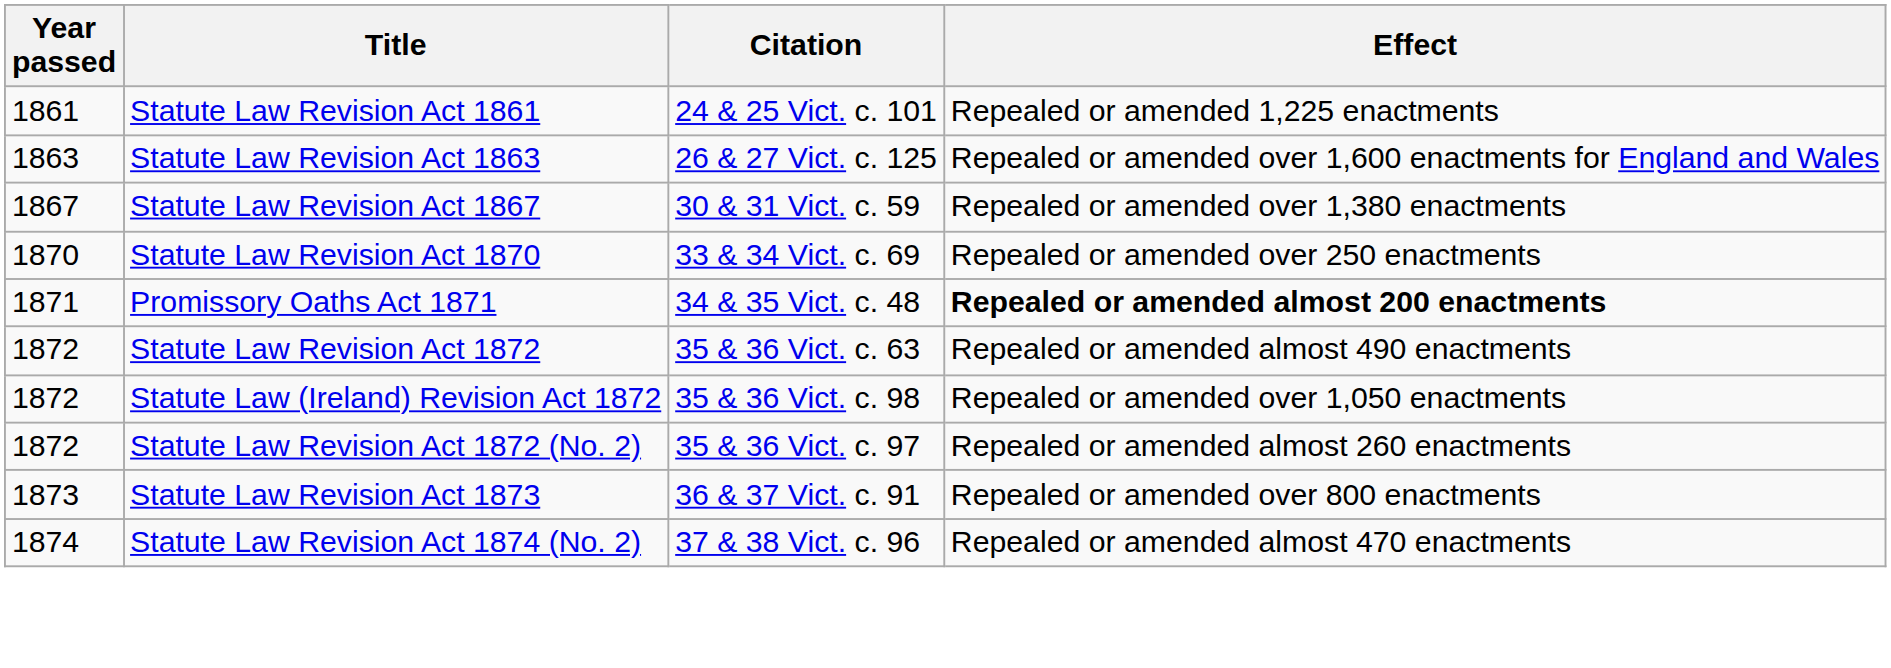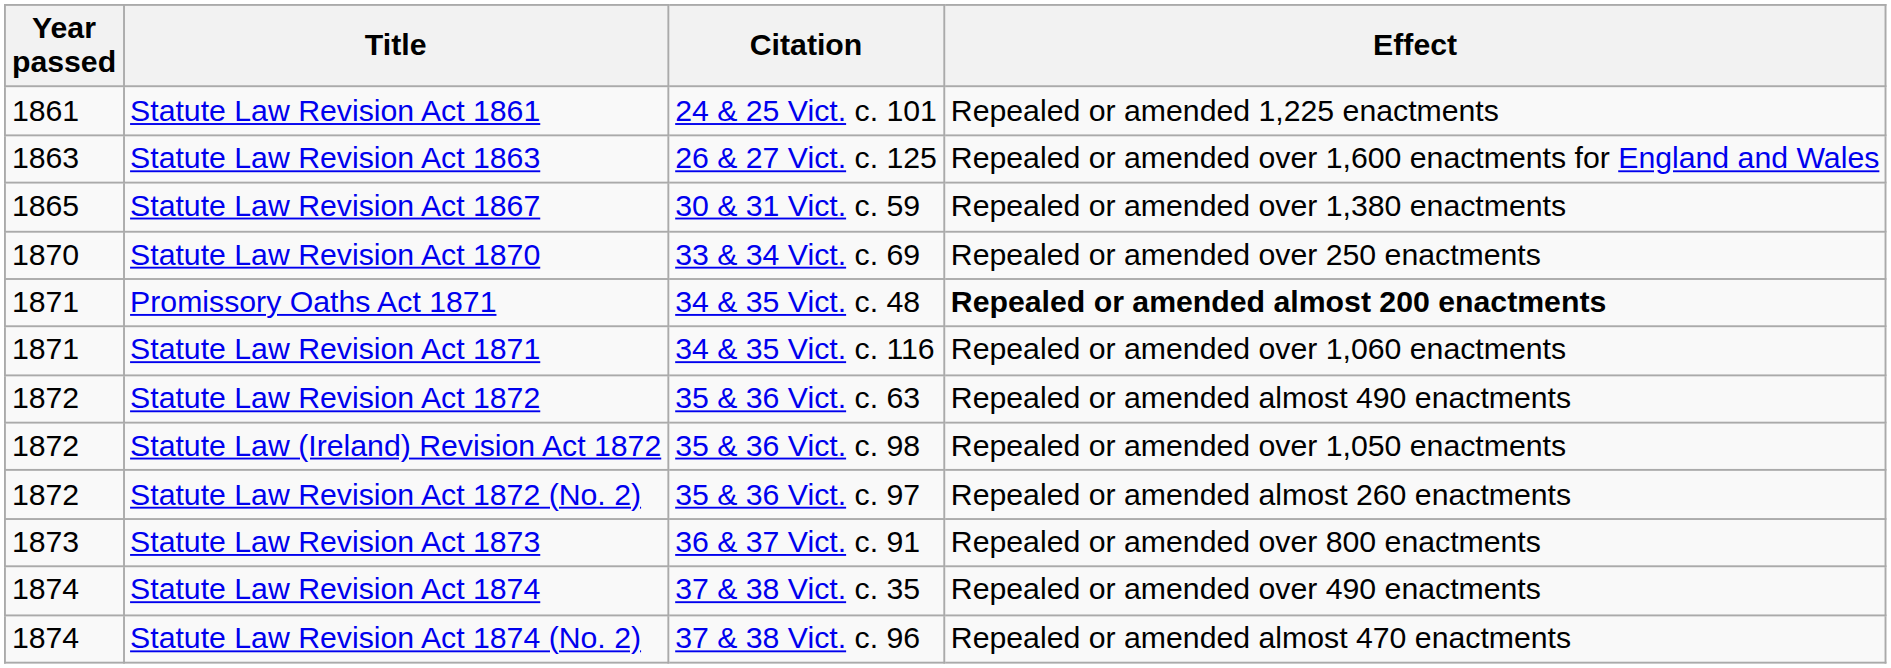 <table class="wikitable">
 <tr>
 <th>Year<br>passed</th>
 <th>Title</th>
 <th>Citation</th>
 <th>Effect</th>
 </tr>
 <tr>
 <td>1861</td>
 <td><a href='#'>Statute Law Revision Act 1861</a></td>
 <td><a href='#'>24 & 25 Vict.</a> c. 101</td>
 <td>Repealed or amended 1,225 enactments</td>
 </tr>
 <tr>
 <td>1863</td>
 <td><a href='#'>Statute Law Revision Act 1863</a></td>
 <td><a href='#'>26 & 27 Vict.</a> c. 125</td>
 <td>Repealed or amended over 1,600 enactments for <a href='#'>England and Wales</a></td>
 </tr>
 <tr>
-<td>1867</td>
+<td>1865</td>
 <td><a href='#'>Statute Law Revision Act 1867</a></td>
 <td><a href='#'>30 & 31 Vict.</a> c. 59</td>
 <td>Repealed or amended over 1,380 enactments</td>
 </tr>
 <tr>
 <td>1870</td>
 <td><a href='#'>Statute Law Revision Act 1870</a></td>
 <td><a href='#'>33 & 34 Vict.</a> c. 69</td>
 <td>Repealed or amended over 250 enactments</td>
 </tr>
 <tr>
 <td>1871</td>
 <td><a href='#'>Promissory Oaths Act 1871</a></td>
 <td><a href='#'>34 & 35 Vict.</a> c. 48</td>
 <td><strong>Repealed or amended almost 200 enactments</strong></td>
+</tr>
+<tr>
+<td>1871</td>
+<td><a href='#'>Statute Law Revision Act 1871</a></td>
+<td><a href='#'>34 & 35 Vict.</a> c. 116</td>
+<td>Repealed or amended over 1,060 enactments</td>
 </tr>
 <tr>
 <td>1872</td>
 <td><a href='#'>Statute Law Revision Act 1872</a></td>
 <td><a href='#'>35 & 36 Vict.</a> c. 63</td>
 <td>Repealed or amended almost 490 enactments</td>
 </tr>
 <tr>
 <td>1872</td>
 <td><a href='#'>Statute Law (Ireland) Revision Act 1872</a></td>
 <td><a href='#'>35 & 36 Vict.</a> c. 98</td>
 <td>Repealed or amended over 1,050 enactments</td>
 </tr>
 <tr>
 <td>1872</td>
 <td><a href='#'>Statute Law Revision Act 1872 (No. 2)</a></td>
 <td><a href='#'>35 & 36 Vict.</a> c. 97</td>
 <td>Repealed or amended almost 260 enactments</td>
 </tr>
 <tr>
 <td>1873</td>
 <td><a href='#'>Statute Law Revision Act 1873</a></td>
 <td><a href='#'>36 & 37 Vict.</a> c. 91</td>
 <td>Repealed or amended over 800 enactments</td>
 </tr>
 <tr>
 <td>1874</td>
+<td><a href='#'>Statute Law Revision Act 1874</a></td>
+<td><a href='#'>37 & 38 Vict.</a> c. 35</td>
+<td>Repealed or amended over 490 enactments</td>
+</tr>
+<tr>
+<td>1874</td>
 <td><a href='#'>Statute Law Revision Act 1874 (No. 2)</a></td>
 <td><a href='#'>37 & 38 Vict.</a> c. 96</td>
 <td>Repealed or amended almost 470 enactments</td>
 </tr>
 </table>
